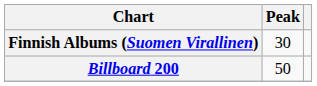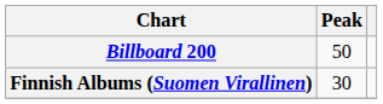 <table class="wikitable sortable plainrowheaders" style="text-align:center;">
 <tr>
 <th scope="col">Chart</th>
 <th scope="col">Peak</th>
 <th scope="col" class="unsortable"></th>
 </tr>
 <tr>
+<th scope="row"><a href='#'><em>Billboard</em> 200</a></th>
+<td>50</td>
+<td></td>
+</tr>
+<tr>
 <th scope="row">Finnish Albums (<a href='#'><em>Suomen Virallinen</em></a>)</th>
 <td>30</td>
 <td></td>
 </tr>
 <tr>
-<th scope="row"><a href='#'><em>Billboard</em> 200</a></th>
-<td>50</td>
-<td></td>
-</tr>
-<tr>
 </tr>
 </table>
